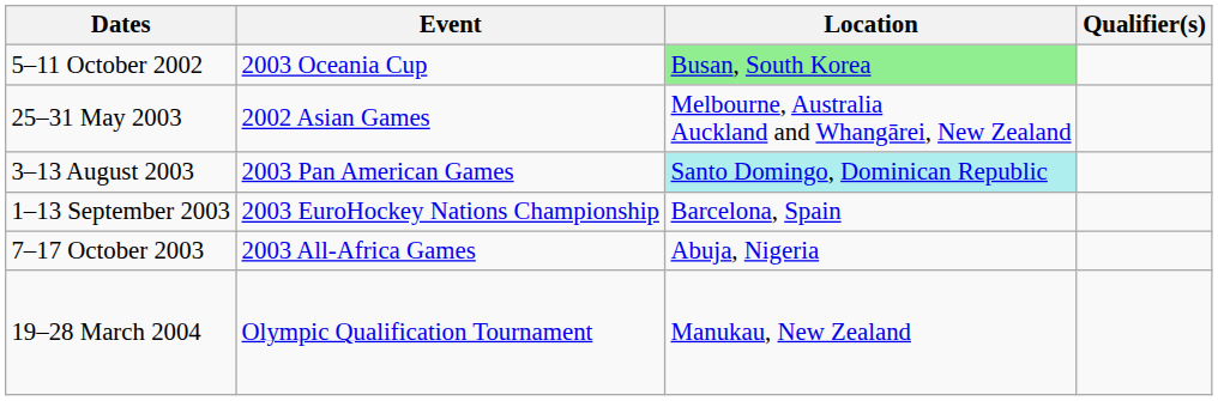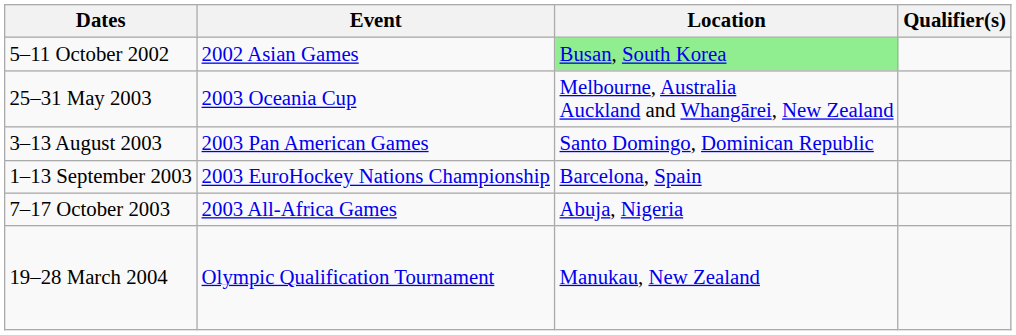 <table class=wikitable>
 <tr>
 <th>Dates</th>
 <th>Event</th>
 <th>Location</th>
 <th>Qualifier(s)</th>
 </tr>
 <tr>
 <td>5–11 October 2002</td>
-<td><a href='#'>2003 Oceania Cup</a></td>
+<td><a href='#'>2002 Asian Games</a></td>
 <td style="background: lightgreen;"> <a href='#'>Busan</a>, <a href='#'>South Korea</a></td>
 <td></td>
 </tr>
 <tr>
 <td>25–31 May 2003</td>
-<td><a href='#'>2002 Asian Games</a></td>
+<td><a href='#'>2003 Oceania Cup</a></td>
 <td> <a href='#'>Melbourne</a>, <a href='#'>Australia</a><br> <a href='#'>Auckland</a> and <a href='#'>Whangārei</a>, <a href='#'>New Zealand</a></td>
 <td></td>
 </tr>
 <tr>
 <td>3–13 August 2003</td>
 <td><a href='#'>2003 Pan American Games</a></td>
-<td style="background: paleturquoise;"> <a href='#'>Santo Domingo</a>, <a href='#'>Dominican Republic</a></td>
+<td> <a href='#'>Santo Domingo</a>, <a href='#'>Dominican Republic</a></td>
 <td></td>
 </tr>
 <tr>
 <td>1–13 September 2003</td>
 <td><a href='#'>2003 EuroHockey Nations Championship</a></td>
 <td> <a href='#'>Barcelona</a>, <a href='#'>Spain</a></td>
 <td></td>
 </tr>
 <tr>
 <td>7–17 October 2003</td>
 <td><a href='#'>2003 All-Africa Games</a></td>
 <td> <a href='#'>Abuja</a>, <a href='#'>Nigeria</a></td>
 <td></td>
 </tr>
 <tr>
 <td>19–28 March 2004</td>
 <td><a href='#'>Olympic Qualification Tournament</a></td>
 <td> <a href='#'>Manukau</a>, <a href='#'>New Zealand</a></td>
 <td><br><br><br><br></td>
 </tr>
 </table>
